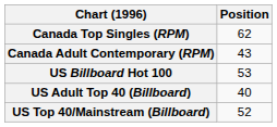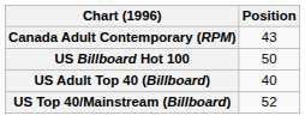 <table class="wikitable sortable plainrowheaders" style="text-align:center">
 <tr>
 <th>Chart (1996)</th>
 <th>Position</th>
-</tr>
-<tr>
-<th scope="row">Canada Top Singles (<em>RPM</em>)</th>
-<td>62</td>
 </tr>
 <tr>
 <th scope="row">Canada Adult Contemporary (<em>RPM</em>)</th>
 <td>43</td>
 </tr>
 <tr>
 <th scope="row">US <em>Billboard</em> Hot 100</th>
-<td>53</td>
+<td>50</td>
 </tr>
 <tr>
 <th scope="row">US Adult Top 40 (<em>Billboard</em>)</th>
 <td>40</td>
 </tr>
 <tr>
 <th scope="row">US Top 40/Mainstream (<em>Billboard</em>)</th>
 <td>52</td>
 </tr>
 </table>
